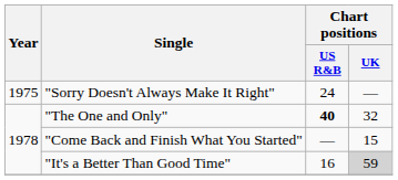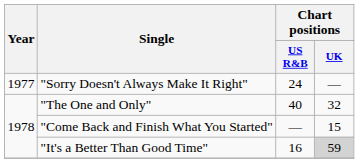 <table class="wikitable" style="text-align:center;">
 <tr>
 <th rowspan="2">Year</th>
 <th rowspan="2">Single</th>
 <th colspan="2">Chart positions</th>
 </tr>
 <tr style="font-size:smaller;">
 <th width="40"><a href='#'>US<br>R&B</a></th>
 <th width="40"><a href='#'>UK</a></th>
 </tr>
 <tr>
-<td rowspan="1">1975</td>
+<td rowspan="1">1977</td>
 <td align="left">"Sorry Doesn't Always Make It Right"</td>
 <td>24</td>
 <td>—</td>
 </tr>
 <tr>
 <td rowspan="3">1978</td>
 <td align="left">"The One and Only"</td>
-<td><strong>40</strong></td>
+<td>40</td>
 <td>32</td>
 </tr>
 <tr>
 <td align="left">"Come Back and Finish What You Started"</td>
 <td>—</td>
 <td>15</td>
 </tr>
 <tr>
 <td align="left">"It's a Better Than Good Time"</td>
 <td>16</td>
 <td style="background: lightgrey;">59</td>
 </tr>
 <tr>
 </tr>
 </table>
